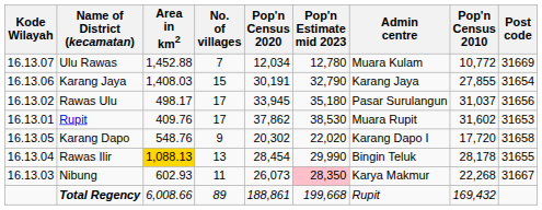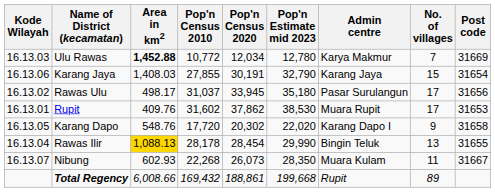 <table class="sortable wikitable">
 <tr>
 <th>Kode <br>Wilayah</th>
 <th>Name of<br>District<br>(<em>kecamatan</em>)</th>
 <th>Area<br>in <br> km<sup>2</sup></th>
-<th>No.<br>of<br>villages</th>
+<th>Pop'n<br>Census<br>2010</th>
 <th>Pop'n<br>Census<br>2020</th>
 <th>Pop'n<br>Estimate<br>mid 2023</th>
 <th>Admin<br> centre</th>
-<th>Pop'n<br>Census<br>2010</th>
+<th>No.<br>of<br>villages</th>
 <th>Post<br>code</th>
 </tr>
 <tr>
-<td>16.13.07</td>
+<td>16.13.03</td>
 <td>Ulu Rawas</td>
-<td align="right">1,452.88</td>
-<td align="center">7</td>
+<td align="right"><strong>1,452.88</strong></td>
+<td align="right">10,772</td>
 <td align="right">12,034</td>
 <td align="right">12,780</td>
-<td>Muara Kulam</td>
-<td align="right">10,772</td>
+<td>Karya Makmur</td>
+<td align="center">7</td>
 <td>31669</td>
 </tr>
 <tr>
 <td>16.13.06</td>
 <td>Karang Jaya</td>
 <td align="right">1,408.03</td>
-<td align="center">15</td>
+<td align="right">27,855</td>
 <td align="right">30,191</td>
 <td align="right">32,790</td>
 <td>Karang Jaya</td>
-<td align="right">27,855</td>
+<td align="center">15</td>
 <td>31654</td>
 </tr>
 <tr>
 <td>16.13.02</td>
 <td>Rawas Ulu</td>
 <td align="right">498.17</td>
-<td align="center">17</td>
+<td align="right">31,037</td>
 <td align="right">33,945</td>
 <td align="right">35,180</td>
 <td>Pasar Surulangun</td>
-<td align="right">31,037</td>
+<td align="center">17</td>
 <td>31656</td>
 </tr>
 <tr>
 <td>16.13.01</td>
 <td><a href='#'>Rupit</a></td>
 <td align="right">409.76</td>
-<td align="center">17</td>
+<td align="right">31,602</td>
 <td align="right">37,862</td>
 <td align="right">38,530</td>
 <td>Muara Rupit</td>
-<td align="right">31,602</td>
+<td align="center">17</td>
 <td>31653</td>
 </tr>
 <tr>
 <td>16.13.05</td>
 <td>Karang Dapo</td>
 <td align="right">548.76</td>
-<td align="center">9</td>
+<td align="right">17,720</td>
 <td align="right">20,302</td>
 <td align="right">22,020</td>
 <td>Karang Dapo I</td>
-<td align="right">17,720</td>
+<td align="center">9</td>
 <td>31658</td>
 </tr>
 <tr>
 <td>16.13.04</td>
 <td>Rawas Ilir</td>
 <td align="right" style="background: gold;">1,088.13</td>
-<td align="center">13</td>
+<td align="right">28,178</td>
 <td align="right">28,454</td>
 <td align="right">29,990</td>
 <td>Bingin Teluk</td>
-<td align="right">28,178</td>
+<td align="center">13</td>
 <td>31655</td>
 </tr>
 <tr>
-<td>16.13.03</td>
+<td>16.13.07</td>
 <td>Nibung</td>
 <td align="right">602.93</td>
+<td align="right">22,268</td>
+<td align="right">26,073</td>
+<td align="right">28,350</td>
+<td>Muara Kulam</td>
 <td align="center">11</td>
-<td align="right">26,073</td>
-<td align="right" style="background: pink;">28,350</td>
-<td>Karya Makmur</td>
-<td align="right">22,268</td>
 <td>31667</td>
 </tr>
 <tr>
 <td></td>
 <td><strong><em>Total Regency</em></strong></td>
 <td align="right"><em>6,008.66</em></td>
-<td align="center"><em>89</em></td>
+<td align="right"><em>169,432</em></td>
 <td align="right"><em>188,861</em></td>
 <td align="right"><em>199,668</em></td>
 <td><em>Rupit</em></td>
-<td align="right"><em>169,432</em></td>
+<td align="center"><em>89</em></td>
 <td></td>
 </tr>
 </table>
